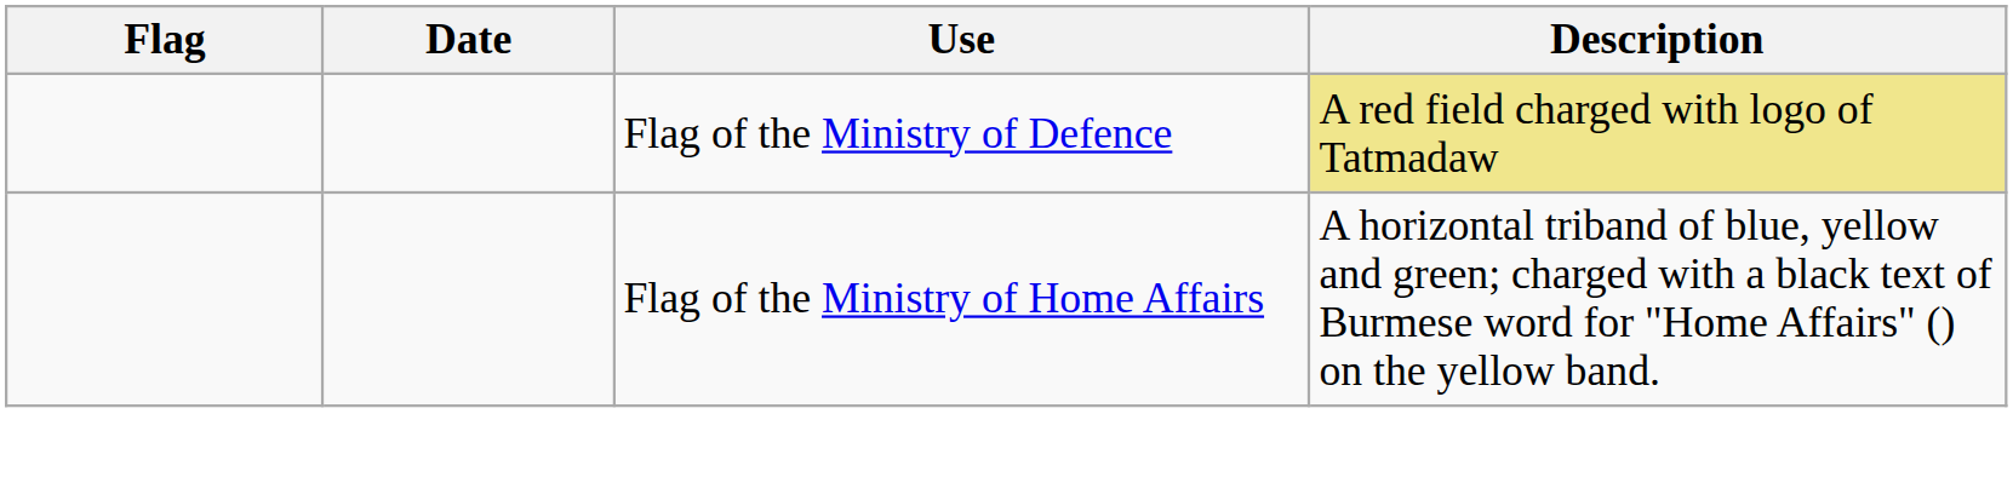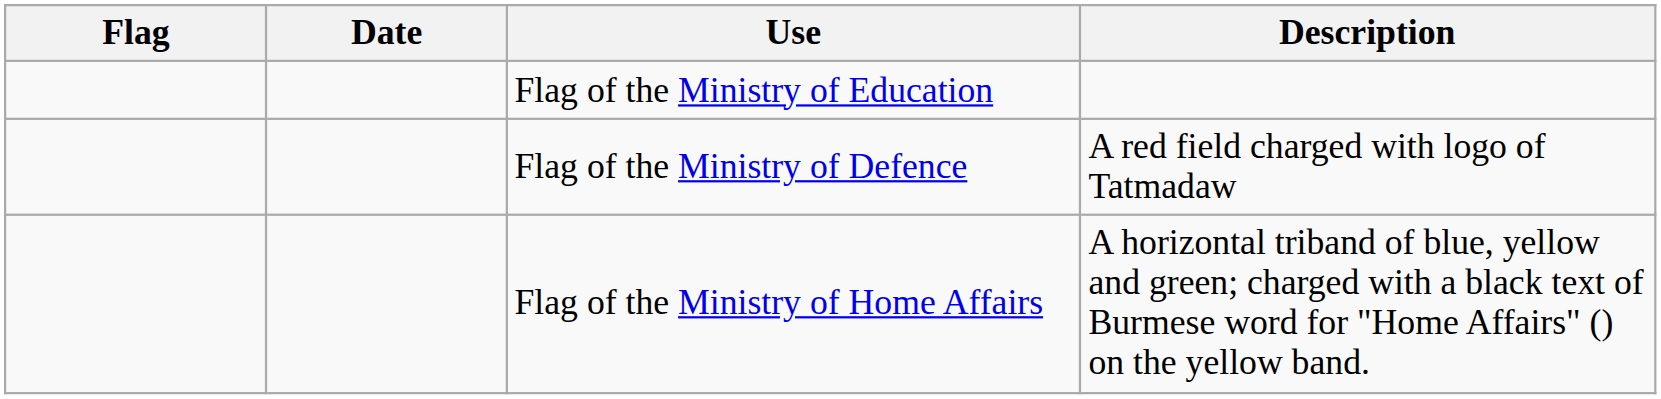 <table class="wikitable">
 <tr>
 <th width="110">Flag</th>
 <th width="100">Date</th>
 <th width="250">Use</th>
 <th width="250">Description</th>
 </tr>
 <tr>
 <td></td>
 <td></td>
+<td>Flag of the <a href='#'>Ministry of Education</a></td>
+<td></td>
+</tr>
+<tr>
+<td></td>
+<td></td>
 <td>Flag of the <a href='#'>Ministry of Defence</a></td>
-<td style="background: khaki;">A red field charged with logo of Tatmadaw</td>
+<td>A red field charged with logo of Tatmadaw</td>
 </tr>
 <tr>
 <td></td>
 <td></td>
 <td>Flag of the <a href='#'>Ministry of Home Affairs</a></td>
 <td>A horizontal triband of blue, yellow and green; charged with a black text of Burmese word for "Home Affairs" () on the yellow band.</td>
 </tr>
 </table>
